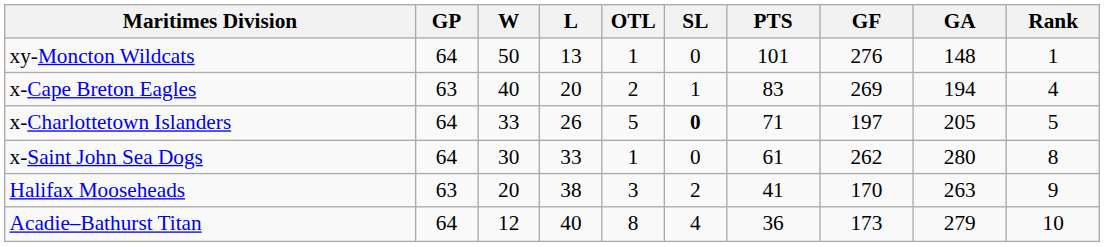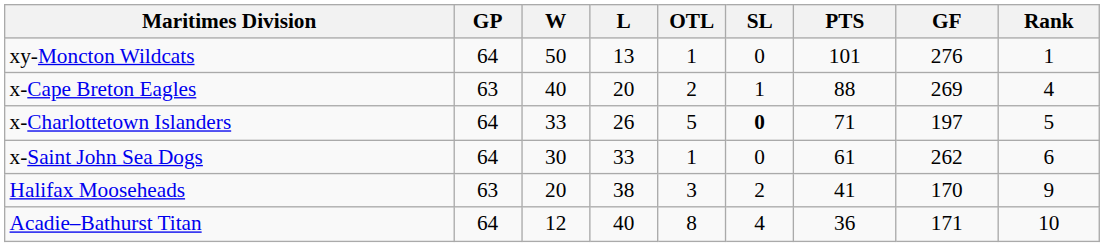 <table class="wikitable" style="text-align:center">
 <tr>
 <th bgcolor="#DDDDFF" width="33%">Maritimes Division</th>
 <th bgcolor="#DDDDFF" width="5%">GP</th>
 <th bgcolor="#DDDDFF" width="5%">W</th>
 <th bgcolor="#DDDDFF" width="5%">L</th>
 <th bgcolor="#DDDDFF" width="5%">OTL</th>
 <th bgcolor="#DDDDFF" width="5%">SL</th>
 <th bgcolor="#DDDDFF" width="7.5%">PTS</th>
 <th bgcolor="#DDDDFF" width="7.5%">GF</th>
-<th bgcolor="#DDDDFF" width="7.5%">GA</th>
 <th bgcolor="#DDDDFF" width="7.5%">Rank</th>
 </tr>
 <tr>
 <td align=left>xy-<a href='#'>Moncton Wildcats</a></td>
 <td>64</td>
 <td>50</td>
 <td>13</td>
 <td>1</td>
 <td>0</td>
 <td>101</td>
 <td>276</td>
-<td>148</td>
 <td>1</td>
 </tr>
 <tr>
 <td align=left>x-<a href='#'>Cape Breton Eagles</a></td>
 <td>63</td>
 <td>40</td>
 <td>20</td>
 <td>2</td>
 <td>1</td>
-<td>83</td>
+<td>88</td>
 <td>269</td>
-<td>194</td>
 <td>4</td>
 </tr>
 <tr>
 <td align=left>x-<a href='#'>Charlottetown Islanders</a></td>
 <td>64</td>
 <td>33</td>
 <td>26</td>
 <td>5</td>
 <td><strong>0</strong></td>
 <td>71</td>
 <td>197</td>
-<td>205</td>
 <td>5</td>
 </tr>
 <tr>
 <td align=left>x-<a href='#'>Saint John Sea Dogs</a></td>
 <td>64</td>
 <td>30</td>
 <td>33</td>
 <td>1</td>
 <td>0</td>
 <td>61</td>
 <td>262</td>
-<td>280</td>
-<td>8</td>
+<td>6</td>
 </tr>
 <tr>
 <td align=left><a href='#'>Halifax Mooseheads</a></td>
 <td>63</td>
 <td>20</td>
 <td>38</td>
 <td>3</td>
 <td>2</td>
 <td>41</td>
 <td>170</td>
-<td>263</td>
 <td>9</td>
 </tr>
 <tr>
 <td align=left><a href='#'>Acadie–Bathurst Titan</a></td>
 <td>64</td>
 <td>12</td>
 <td>40</td>
 <td>8</td>
 <td>4</td>
 <td>36</td>
-<td>173</td>
-<td>279</td>
+<td>171</td>
 <td>10</td>
 </tr>
 </table>
